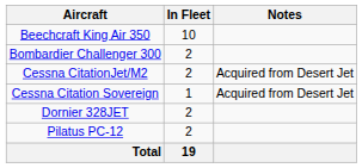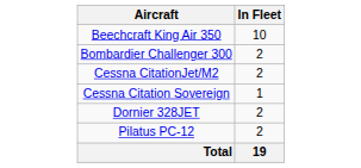 <table class="wikitable" style="text-align:center; margin:0.5em auto">
 <tr>
 <th>Aircraft</th>
 <th>In Fleet</th>
-<th>Notes</th>
 </tr>
 <tr>
 <td><a href='#'>Beechcraft King Air 350</a></td>
 <td>10</td>
-<td></td>
 </tr>
 <tr>
 <td><a href='#'>Bombardier Challenger 300</a></td>
 <td>2</td>
-<td></td>
 </tr>
 <tr>
 <td><a href='#'>Cessna CitationJet/M2</a></td>
 <td>2</td>
-<td>Acquired from Desert Jet</td>
 </tr>
 <tr>
 <td><a href='#'>Cessna Citation Sovereign</a></td>
 <td>1</td>
-<td>Acquired from Desert Jet</td>
 </tr>
 <tr>
 <td><a href='#'>Dornier 328JET</a></td>
 <td>2</td>
-<td></td>
 </tr>
 <tr>
 <td><a href='#'>Pilatus PC-12</a></td>
 <td>2</td>
-<td></td>
 </tr>
 <tr>
 <th style="text-align:right">Total</th>
 <th>19</th>
-<th></th>
 </tr>
 </table>
